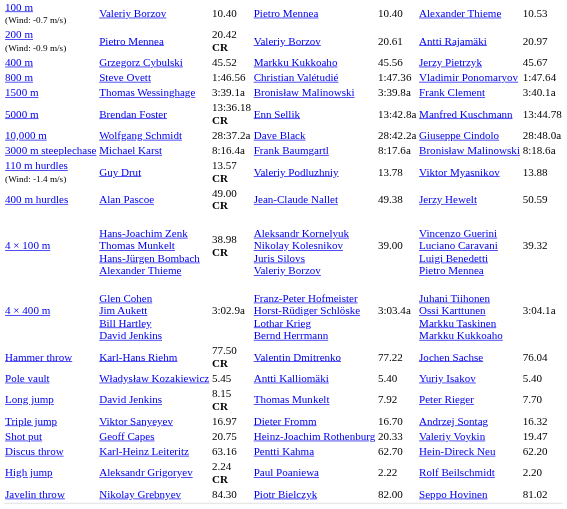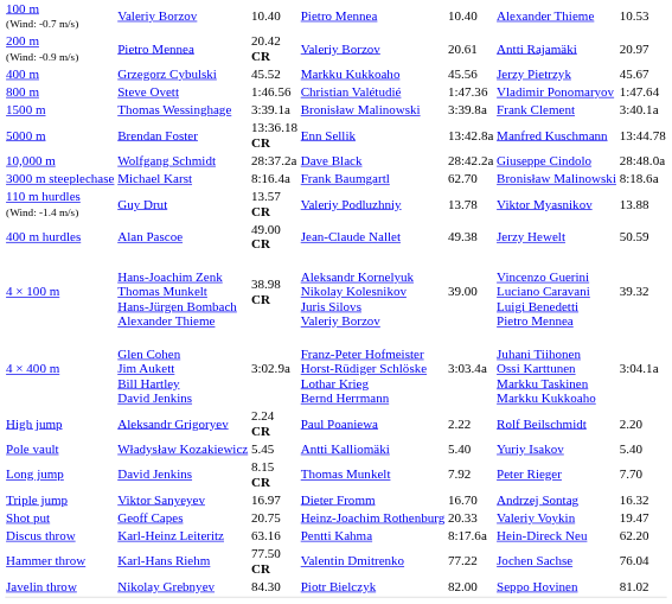 <table>
 <tr>
 <td><a href='#'>100 m</a><br><small>(Wind: -0.7 m/s)</small></td>
 <td><a href='#'>Valeriy Borzov</a><br></td>
 <td>10.40</td>
 <td><a href='#'>Pietro Mennea</a><br></td>
 <td>10.40</td>
 <td><a href='#'>Alexander Thieme</a><br></td>
 <td>10.53</td>
 </tr>
 <tr>
 <td><a href='#'>200 m</a><br><small>(Wind: -0.9 m/s)</small></td>
 <td><a href='#'>Pietro Mennea</a><br></td>
 <td>20.42<br><strong>CR</strong></td>
 <td><a href='#'>Valeriy Borzov</a><br></td>
 <td>20.61</td>
 <td><a href='#'>Antti Rajamäki</a><br></td>
 <td>20.97</td>
 </tr>
 <tr>
 <td><a href='#'>400 m</a></td>
 <td><a href='#'>Grzegorz Cybulski</a><br></td>
 <td>45.52</td>
 <td><a href='#'>Markku Kukkoaho</a><br></td>
 <td>45.56</td>
 <td><a href='#'>Jerzy Pietrzyk</a><br></td>
 <td>45.67</td>
 </tr>
 <tr>
 <td><a href='#'>800 m</a></td>
 <td><a href='#'>Steve Ovett</a><br></td>
 <td>1:46.56</td>
 <td><a href='#'>Christian Valétudié</a><br></td>
 <td>1:47.36</td>
 <td><a href='#'>Vladimir Ponomaryov</a><br></td>
 <td>1:47.64</td>
 </tr>
 <tr>
 <td><a href='#'>1500 m</a></td>
 <td><a href='#'>Thomas Wessinghage</a><br></td>
 <td>3:39.1a</td>
 <td><a href='#'>Bronisław Malinowski</a><br></td>
 <td>3:39.8a</td>
 <td><a href='#'>Frank Clement</a><br></td>
 <td>3:40.1a</td>
 </tr>
 <tr>
 <td><a href='#'>5000 m</a></td>
 <td><a href='#'>Brendan Foster</a><br></td>
 <td>13:36.18<br><strong>CR</strong></td>
 <td><a href='#'>Enn Sellik</a><br></td>
 <td>13:42.8a</td>
 <td><a href='#'>Manfred Kuschmann</a><br></td>
 <td>13:44.78</td>
 </tr>
 <tr>
 <td><a href='#'>10,000 m</a></td>
 <td><a href='#'>Wolfgang Schmidt</a><br></td>
 <td>28:37.2a</td>
 <td><a href='#'>Dave Black</a><br></td>
 <td>28:42.2a</td>
 <td><a href='#'>Giuseppe Cindolo</a><br></td>
 <td>28:48.0a</td>
 </tr>
 <tr>
 <td><a href='#'>3000 m steeplechase</a></td>
 <td><a href='#'>Michael Karst</a><br></td>
 <td>8:16.4a</td>
 <td><a href='#'>Frank Baumgartl</a><br></td>
-<td>8:17.6a</td>
+<td>62.70</td>
 <td><a href='#'>Bronisław Malinowski</a><br></td>
 <td>8:18.6a</td>
 </tr>
 <tr>
 <td><a href='#'>110 m hurdles</a><br><small>(Wind: -1.4 m/s)</small></td>
 <td><a href='#'>Guy Drut</a><br></td>
 <td>13.57<br><strong>CR</strong></td>
 <td><a href='#'>Valeriy Podluzhniy</a><br></td>
 <td>13.78</td>
 <td><a href='#'>Viktor Myasnikov</a><br></td>
 <td>13.88</td>
 </tr>
 <tr>
 <td><a href='#'>400 m hurdles</a></td>
 <td><a href='#'>Alan Pascoe</a><br></td>
 <td>49.00<br><strong>CR</strong></td>
 <td><a href='#'>Jean-Claude Nallet</a><br></td>
 <td>49.38</td>
 <td><a href='#'>Jerzy Hewelt</a><br></td>
 <td>50.59</td>
 </tr>
 <tr>
 <td><a href='#'>4 × 100 m</a></td>
 <td><br><a href='#'>Hans-Joachim Zenk</a><br><a href='#'>Thomas Munkelt</a><br><a href='#'>Hans-Jürgen Bombach</a><br><a href='#'>Alexander Thieme</a></td>
 <td>38.98<br><strong>CR</strong></td>
 <td><br><a href='#'>Aleksandr Kornelyuk</a><br><a href='#'>Nikolay Kolesnikov</a><br><a href='#'>Juris Silovs</a><br><a href='#'>Valeriy Borzov</a></td>
 <td>39.00</td>
 <td><br><a href='#'>Vincenzo Guerini</a><br><a href='#'>Luciano Caravani</a><br><a href='#'>Luigi Benedetti</a><br><a href='#'>Pietro Mennea</a></td>
 <td>39.32</td>
 </tr>
 <tr>
 <td><a href='#'>4 × 400 m</a></td>
 <td><br><a href='#'>Glen Cohen</a><br><a href='#'>Jim Aukett</a><br><a href='#'>Bill Hartley</a><br><a href='#'>David Jenkins</a></td>
 <td>3:02.9a</td>
 <td><br><a href='#'>Franz-Peter Hofmeister</a><br><a href='#'>Horst-Rüdiger Schlöske</a><br><a href='#'>Lothar Krieg</a><br><a href='#'>Bernd Herrmann</a></td>
 <td>3:03.4a</td>
 <td><br><a href='#'>Juhani Tiihonen</a><br><a href='#'>Ossi Karttunen</a><br><a href='#'>Markku Taskinen</a><br><a href='#'>Markku Kukkoaho</a></td>
 <td>3:04.1a</td>
 </tr>
 <tr>
-<td><a href='#'>Hammer throw</a></td>
-<td><a href='#'>Karl-Hans Riehm</a><br></td>
-<td>77.50<br><strong>CR</strong></td>
-<td><a href='#'>Valentin Dmitrenko</a><br></td>
-<td>77.22</td>
-<td><a href='#'>Jochen Sachse</a><br></td>
-<td>76.04</td>
+<td><a href='#'>High jump</a></td>
+<td><a href='#'>Aleksandr Grigoryev</a><br></td>
+<td>2.24<br><strong>CR</strong></td>
+<td><a href='#'>Paul Poaniewa</a><br></td>
+<td>2.22</td>
+<td><a href='#'>Rolf Beilschmidt</a><br></td>
+<td>2.20</td>
 </tr>
 <tr>
 <td><a href='#'>Pole vault</a></td>
 <td><a href='#'>Władysław Kozakiewicz</a><br></td>
 <td>5.45</td>
 <td><a href='#'>Antti Kalliomäki</a><br></td>
 <td>5.40</td>
 <td><a href='#'>Yuriy Isakov</a><br></td>
 <td>5.40</td>
 </tr>
 <tr>
 <td><a href='#'>Long jump</a></td>
 <td><a href='#'>David Jenkins</a><br></td>
 <td>8.15<br><strong>CR</strong></td>
 <td><a href='#'>Thomas Munkelt</a><br></td>
 <td>7.92</td>
 <td><a href='#'>Peter Rieger</a><br></td>
 <td>7.70</td>
 </tr>
 <tr>
 <td><a href='#'>Triple jump</a></td>
 <td><a href='#'>Viktor Sanyeyev</a><br></td>
 <td>16.97</td>
 <td><a href='#'>Dieter Fromm</a><br></td>
 <td>16.70</td>
 <td><a href='#'>Andrzej Sontag</a><br></td>
 <td>16.32</td>
 </tr>
 <tr>
 <td><a href='#'>Shot put</a></td>
 <td><a href='#'>Geoff Capes</a><br></td>
 <td>20.75</td>
 <td><a href='#'>Heinz-Joachim Rothenburg</a><br></td>
 <td>20.33</td>
 <td><a href='#'>Valeriy Voykin</a><br></td>
 <td>19.47</td>
 </tr>
 <tr>
 <td><a href='#'>Discus throw</a></td>
 <td><a href='#'>Karl-Heinz Leiteritz</a><br></td>
 <td>63.16</td>
 <td><a href='#'>Pentti Kahma</a><br></td>
-<td>62.70</td>
+<td>8:17.6a</td>
 <td><a href='#'>Hein-Direck Neu</a><br></td>
 <td>62.20</td>
 </tr>
 <tr>
-<td><a href='#'>High jump</a></td>
-<td><a href='#'>Aleksandr Grigoryev</a><br></td>
-<td>2.24<br><strong>CR</strong></td>
-<td><a href='#'>Paul Poaniewa</a><br></td>
-<td>2.22</td>
-<td><a href='#'>Rolf Beilschmidt</a><br></td>
-<td>2.20</td>
+<td><a href='#'>Hammer throw</a></td>
+<td><a href='#'>Karl-Hans Riehm</a><br></td>
+<td>77.50<br><strong>CR</strong></td>
+<td><a href='#'>Valentin Dmitrenko</a><br></td>
+<td>77.22</td>
+<td><a href='#'>Jochen Sachse</a><br></td>
+<td>76.04</td>
 </tr>
 <tr>
 <td><a href='#'>Javelin throw</a></td>
 <td><a href='#'>Nikolay Grebnyev</a><br></td>
 <td>84.30</td>
 <td><a href='#'>Piotr Bielczyk</a><br></td>
 <td>82.00</td>
 <td><a href='#'>Seppo Hovinen</a><br></td>
 <td>81.02</td>
 </tr>
 <tr style="background:#e8e8e8;">
 <td colspan=7></td>
 </tr>
 </table>
